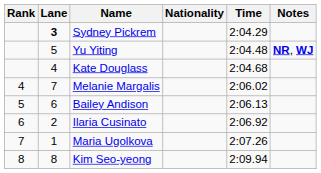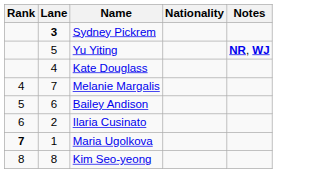 <table class="wikitable sortable" style="text-align:center">
 <tr>
 <th>Rank</th>
 <th>Lane</th>
 <th>Name</th>
 <th>Nationality</th>
-<th>Time</th>
 <th>Notes</th>
 </tr>
 <tr>
 <td></td>
 <td><strong>3</strong></td>
 <td align=left><a href='#'>Sydney Pickrem</a></td>
 <td align=left></td>
-<td>2:04.29</td>
 <td></td>
 </tr>
 <tr>
 <td></td>
 <td>5</td>
 <td align=left><a href='#'>Yu Yiting</a></td>
 <td align=left></td>
-<td>2:04.48</td>
 <td><strong><a href='#'>NR</a></strong>, <strong><a href='#'>WJ</a></strong></td>
 </tr>
 <tr>
 <td></td>
 <td>4</td>
 <td align=left><a href='#'>Kate Douglass</a></td>
 <td align=left></td>
-<td>2:04.68</td>
 <td></td>
 </tr>
 <tr>
 <td>4</td>
 <td>7</td>
 <td align=left><a href='#'>Melanie Margalis</a></td>
 <td align=left></td>
-<td>2:06.02</td>
 <td></td>
 </tr>
 <tr>
 <td>5</td>
 <td>6</td>
 <td align=left><a href='#'>Bailey Andison</a></td>
 <td align=left></td>
-<td>2:06.13</td>
 <td></td>
 </tr>
 <tr>
 <td>6</td>
 <td>2</td>
 <td align=left><a href='#'>Ilaria Cusinato</a></td>
 <td align=left></td>
-<td>2:06.92</td>
 <td></td>
 </tr>
 <tr>
-<td>7</td>
+<td><strong>7</strong></td>
 <td>1</td>
 <td align=left><a href='#'>Maria Ugolkova</a></td>
 <td align=left></td>
-<td>2:07.26</td>
 <td></td>
 </tr>
 <tr>
 <td>8</td>
 <td>8</td>
 <td align=left><a href='#'>Kim Seo-yeong</a></td>
 <td align=left></td>
-<td>2:09.94</td>
 <td></td>
 </tr>
 </table>
